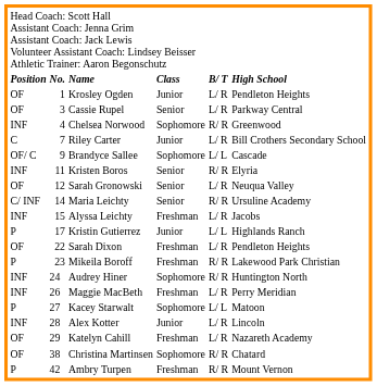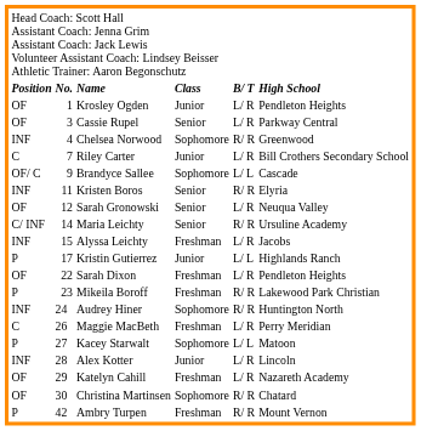 <table style="border:5px solid #FF8C00;" cellspacing=3>
 <tr>
 <td colspan="5">Head Coach: Scott Hall<br>Assistant Coach: Jenna Grim<br>Assistant Coach: Jack Lewis<br>Volunteer Assistant Coach: Lindsey Beisser<br>Athletic Trainer: Aaron Begonschutz</td>
 </tr>
 <tr>
 <td><strong><em>Position</em></strong></td>
 <td align="right"><strong><em>No.</em></strong></td>
 <td><strong><em>Name</em></strong></td>
 <td><strong><em>Class</em></strong></td>
 <td><strong><em>B/ T</em></strong></td>
 <td><strong><em>High School</em></strong></td>
 </tr>
 <tr>
 <td>OF</td>
 <td align="right">1</td>
 <td>Krosley Ogden</td>
 <td>Junior</td>
 <td>L/ R</td>
 <td>Pendleton Heights</td>
 </tr>
 <tr>
 <td>OF</td>
 <td align="right">3</td>
 <td>Cassie Rupel</td>
 <td>Senior</td>
 <td>L/ R</td>
 <td>Parkway Central</td>
 </tr>
 <tr>
 <td>INF</td>
 <td align="right">4</td>
 <td>Chelsea Norwood</td>
 <td>Sophomore</td>
 <td>R/ R</td>
 <td>Greenwood</td>
 </tr>
 <tr>
 <td>C</td>
 <td align="right">7</td>
 <td>Riley Carter</td>
 <td>Junior</td>
 <td>L/ R</td>
 <td>Bill Crothers Secondary School</td>
 </tr>
 <tr>
 <td>OF/ C</td>
 <td align="right">9</td>
 <td>Brandyce Sallee</td>
 <td>Sophomore</td>
 <td>L/ L</td>
 <td>Cascade</td>
 </tr>
 <tr>
 <td>INF</td>
 <td align="right">11</td>
 <td>Kristen Boros</td>
 <td>Senior</td>
 <td>R/ R</td>
 <td>Elyria</td>
 </tr>
 <tr>
 <td>OF</td>
 <td align="right">12</td>
 <td>Sarah Gronowski</td>
 <td>Senior</td>
 <td>L/ R</td>
 <td>Neuqua Valley</td>
 </tr>
 <tr>
 <td>C/ INF</td>
 <td align="right">14</td>
 <td>Maria Leichty</td>
 <td>Senior</td>
 <td>R/ R</td>
 <td>Ursuline Academy</td>
 </tr>
 <tr>
 <td>INF</td>
 <td align="right">15</td>
 <td>Alyssa Leichty</td>
 <td>Freshman</td>
 <td>L/ R</td>
 <td>Jacobs</td>
 </tr>
 <tr>
 <td>P</td>
 <td align="right">17</td>
 <td>Kristin Gutierrez</td>
 <td>Junior</td>
 <td>L/ L</td>
 <td>Highlands Ranch</td>
 </tr>
 <tr>
 <td>OF</td>
 <td align="right">22</td>
 <td>Sarah Dixon</td>
 <td>Freshman</td>
 <td>L/ R</td>
 <td>Pendleton Heights</td>
 </tr>
 <tr>
 <td>P</td>
 <td align="right">23</td>
 <td>Mikeila Boroff</td>
 <td>Freshman</td>
 <td>R/ R</td>
 <td>Lakewood Park Christian</td>
 </tr>
 <tr>
 <td>INF</td>
 <td>24</td>
 <td>Audrey Hiner</td>
 <td>Sophomore</td>
 <td>R/ R</td>
 <td>Huntington North</td>
 </tr>
 <tr>
-<td>INF</td>
+<td>C</td>
 <td>26</td>
 <td>Maggie MacBeth</td>
 <td>Freshman</td>
 <td>L/ R</td>
 <td>Perry Meridian</td>
 </tr>
 <tr>
 <td>P</td>
 <td>27</td>
 <td>Kacey Starwalt</td>
 <td>Sophomore</td>
 <td>L/ L</td>
 <td>Matoon</td>
 </tr>
 <tr>
 <td>INF</td>
 <td>28</td>
 <td>Alex Kotter</td>
 <td>Junior</td>
 <td>L/ R</td>
 <td>Lincoln</td>
 </tr>
 <tr>
 <td>OF</td>
 <td>29</td>
 <td>Katelyn Cahill</td>
 <td>Freshman</td>
 <td>L/ R</td>
 <td>Nazareth Academy</td>
 </tr>
 <tr>
 <td>OF</td>
-<td>38</td>
+<td>30</td>
 <td>Christina Martinsen</td>
 <td>Sophomore</td>
 <td>R/ R</td>
 <td>Chatard</td>
 </tr>
 <tr>
 <td>P</td>
 <td>42</td>
 <td>Ambry Turpen</td>
 <td>Freshman</td>
 <td>R/ R</td>
 <td>Mount Vernon</td>
 </tr>
 </table>
